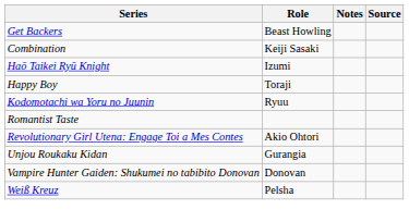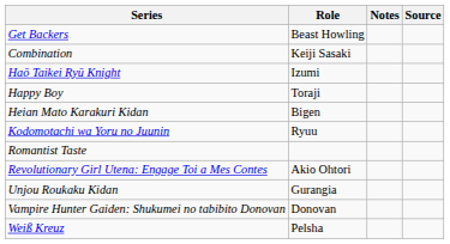 <table class="wikitable sortable plainrowheaders">
 <tr>
 <th>Series</th>
 <th>Role</th>
 <th class="unsortable">Notes</th>
 <th class="unsortable">Source</th>
 </tr>
 <tr>
 <td><em><a href='#'>Get Backers</a></em></td>
 <td>Beast Howling</td>
 <td></td>
 <td></td>
 </tr>
 <tr>
 <td><em>Combination</em></td>
 <td>Keiji Sasaki</td>
 <td></td>
 <td></td>
 </tr>
 <tr>
 <td><em><a href='#'>Haō Taikei Ryū Knight</a></em></td>
 <td>Izumi</td>
 <td></td>
 <td></td>
 </tr>
 <tr>
 <td><em>Happy Boy</em></td>
 <td>Toraji</td>
+<td></td>
+<td></td>
+</tr>
+<tr>
+<td><em>Heian Mato Karakuri Kidan</em></td>
+<td>Bigen</td>
 <td></td>
 <td></td>
 </tr>
 <tr>
 <td><em><a href='#'>Kodomotachi wa Yoru no Juunin</a></em></td>
 <td>Ryuu</td>
 <td></td>
 <td></td>
 </tr>
 <tr>
 <td><em>Romantist Taste</em></td>
 <td></td>
 <td></td>
 <td></td>
 </tr>
 <tr>
 <td><em><a href='#'>Revolutionary Girl Utena: Engage Toi a Mes Contes</a></em></td>
 <td>Akio Ohtori</td>
 <td></td>
 <td></td>
 </tr>
 <tr>
 <td><em>Unjou Roukaku Kidan</em></td>
 <td>Gurangia</td>
 <td></td>
 <td></td>
 </tr>
 <tr>
 <td><em>Vampire Hunter Gaiden: Shukumei no tabibito Donovan</em></td>
 <td>Donovan</td>
 <td></td>
 <td></td>
 </tr>
 <tr>
 <td><em><a href='#'>Weiß Kreuz</a></em></td>
 <td>Pelsha</td>
 <td></td>
 <td></td>
 </tr>
 </table>
